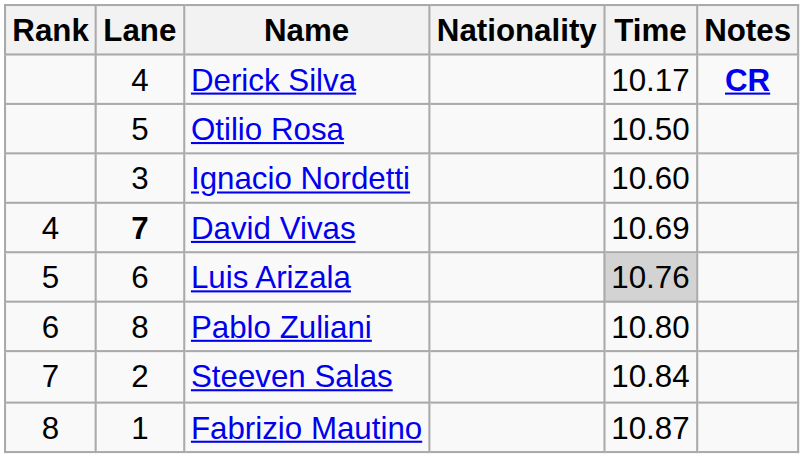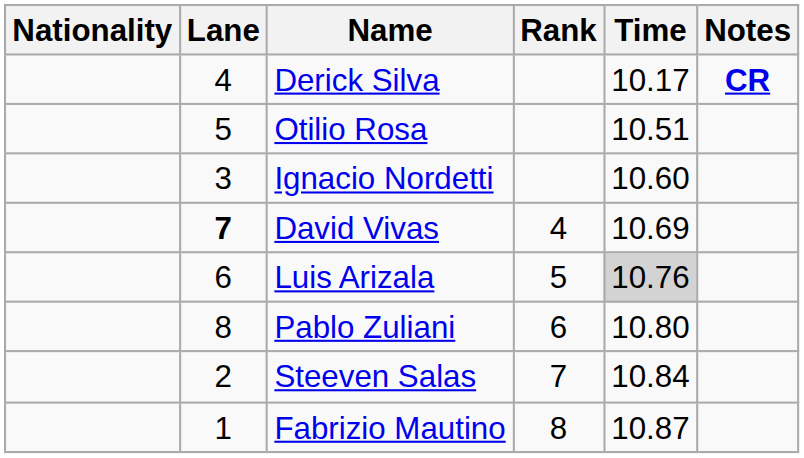 <table class="wikitable sortable" style="text-align:center;font-size:95%">
 <tr>
-<th>Rank</th>
+<th>Nationality</th>
 <th>Lane</th>
 <th>Name</th>
-<th>Nationality</th>
+<th>Rank</th>
 <th>Time</th>
 <th>Notes</th>
 </tr>
 <tr>
-<td></td>
+<td align=left></td>
 <td>4</td>
 <td align=left><a href='#'>Derick Silva</a></td>
-<td align=left></td>
+<td></td>
 <td>10.17</td>
 <td><strong><a href='#'>CR</a></strong></td>
 </tr>
 <tr>
-<td></td>
+<td align=left></td>
 <td>5</td>
 <td align=left><a href='#'>Otilio Rosa</a></td>
-<td align=left></td>
-<td>10.50</td>
+<td></td>
+<td>10.51</td>
 <td></td>
 </tr>
 <tr>
-<td></td>
+<td align=left></td>
 <td>3</td>
 <td align=left><a href='#'>Ignacio Nordetti</a></td>
-<td align=left></td>
+<td></td>
 <td>10.60</td>
 <td></td>
 </tr>
 <tr>
-<td>4</td>
+<td align=left></td>
 <td><strong>7</strong></td>
 <td align=left><a href='#'>David Vivas</a></td>
-<td align=left></td>
+<td>4</td>
 <td>10.69</td>
 <td></td>
 </tr>
 <tr>
-<td>5</td>
+<td align=left></td>
 <td>6</td>
 <td align=left><a href='#'>Luis Arizala</a></td>
-<td align=left></td>
+<td>5</td>
 <td style="background: lightgrey;">10.76</td>
 <td></td>
 </tr>
 <tr>
-<td>6</td>
+<td align=left></td>
 <td>8</td>
 <td align=left><a href='#'>Pablo Zuliani</a></td>
-<td align=left></td>
+<td>6</td>
 <td>10.80</td>
 <td></td>
 </tr>
 <tr>
-<td>7</td>
+<td align=left></td>
 <td>2</td>
 <td align=left><a href='#'>Steeven Salas</a></td>
-<td align=left></td>
+<td>7</td>
 <td>10.84</td>
 <td></td>
 </tr>
 <tr>
-<td>8</td>
+<td align=left></td>
 <td>1</td>
 <td align=left><a href='#'>Fabrizio Mautino</a></td>
-<td align=left></td>
+<td>8</td>
 <td>10.87</td>
 <td></td>
 </tr>
 </table>
